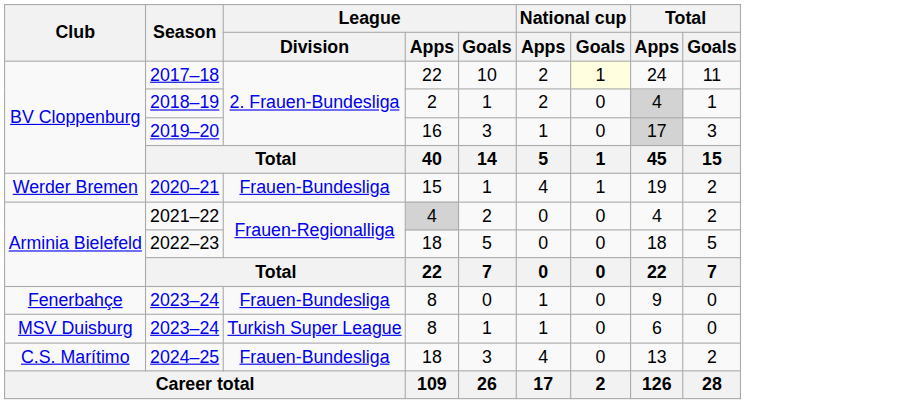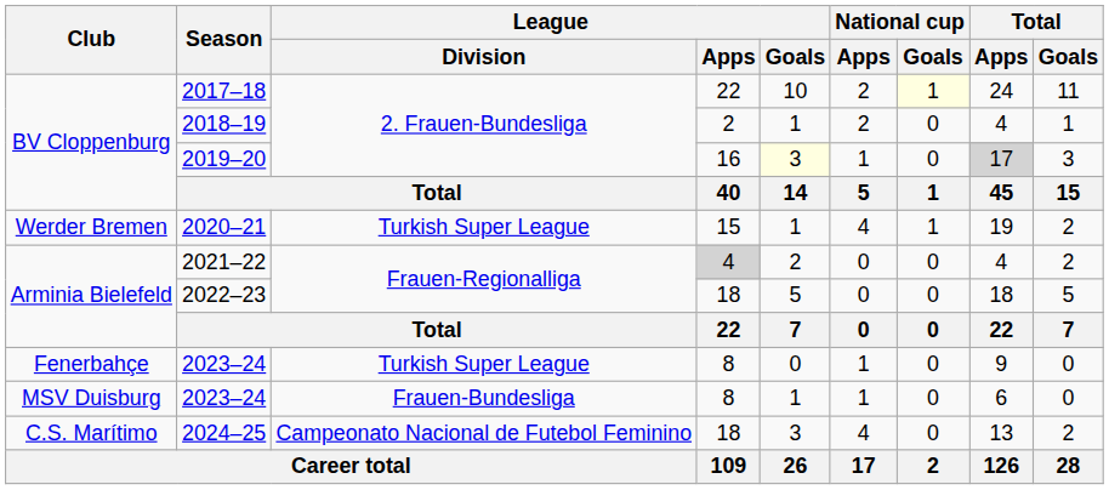 <table class="wikitable" style="text-align:center">
 <tr>
 <th rowspan="2">Club</th>
 <th rowspan="2">Season</th>
 <th colspan="3">League</th>
 <th colspan="2">National cup</th>
 <th colspan="2">Total</th>
 </tr>
 <tr>
 <th>Division</th>
 <th>Apps</th>
 <th>Goals</th>
 <th>Apps</th>
 <th>Goals</th>
 <th>Apps</th>
 <th>Goals</th>
 </tr>
 <tr>
 <td rowspan="4"><a href='#'>BV Cloppenburg</a></td>
 <td><a href='#'>2017–18</a></td>
 <td rowspan="3"><a href='#'>2. Frauen-Bundesliga</a></td>
 <td>22</td>
 <td>10</td>
 <td>2</td>
 <td style="background: lightyellow;">1</td>
 <td>24</td>
 <td>11</td>
 </tr>
 <tr>
 <td><a href='#'>2018–19</a></td>
 <td>2</td>
 <td>1</td>
 <td>2</td>
 <td>0</td>
-<td style="background: lightgrey;">4</td>
+<td>4</td>
 <td>1</td>
 </tr>
 <tr>
 <td><a href='#'>2019–20</a></td>
 <td>16</td>
-<td>3</td>
+<td style="background: lightyellow;">3</td>
 <td>1</td>
 <td>0</td>
 <td style="background: lightgrey;">17</td>
 <td>3</td>
 </tr>
 <tr>
 <th colspan="2">Total</th>
 <th>40</th>
 <th>14</th>
 <th>5</th>
 <th>1</th>
 <th>45</th>
 <th>15</th>
 </tr>
 <tr>
 <td><a href='#'>Werder Bremen</a></td>
 <td><a href='#'>2020–21</a></td>
-<td><a href='#'>Frauen-Bundesliga</a></td>
+<td><a href='#'>Turkish Super League</a></td>
 <td>15</td>
 <td>1</td>
 <td>4</td>
 <td>1</td>
 <td>19</td>
 <td>2</td>
 </tr>
 <tr>
 <td rowspan="3"><a href='#'>Arminia Bielefeld</a></td>
 <td>2021–22</td>
 <td rowspan="2"><a href='#'>Frauen-Regionalliga</a></td>
 <td style="background: lightgrey;">4</td>
 <td>2</td>
 <td>0</td>
 <td>0</td>
 <td>4</td>
 <td>2</td>
 </tr>
 <tr>
 <td>2022–23</td>
 <td>18</td>
 <td>5</td>
 <td>0</td>
 <td>0</td>
 <td>18</td>
 <td>5</td>
 </tr>
 <tr>
 <th colspan="2">Total</th>
 <th>22</th>
 <th>7</th>
 <th>0</th>
 <th>0</th>
 <th>22</th>
 <th>7</th>
 </tr>
 <tr>
 <td><a href='#'>Fenerbahçe</a></td>
 <td><a href='#'>2023–24</a></td>
-<td><a href='#'>Frauen-Bundesliga</a></td>
+<td><a href='#'>Turkish Super League</a></td>
 <td>8</td>
 <td>0</td>
 <td>1</td>
 <td>0</td>
 <td>9</td>
 <td>0</td>
 </tr>
 <tr>
 <td><a href='#'>MSV Duisburg</a></td>
 <td><a href='#'>2023–24</a></td>
-<td><a href='#'>Turkish Super League</a></td>
+<td><a href='#'>Frauen-Bundesliga</a></td>
 <td>8</td>
 <td>1</td>
 <td>1</td>
 <td>0</td>
 <td>6</td>
 <td>0</td>
 </tr>
 <tr>
 <td><a href='#'>C.S. Marítimo</a></td>
 <td><a href='#'>2024–25</a></td>
-<td><a href='#'>Frauen-Bundesliga</a></td>
+<td><a href='#'>Campeonato Nacional de Futebol Feminino</a></td>
 <td>18</td>
 <td>3</td>
 <td>4</td>
 <td>0</td>
 <td>13</td>
 <td>2</td>
 </tr>
 <tr>
 <th colspan="3">Career total</th>
 <th>109</th>
 <th>26</th>
 <th>17</th>
 <th>2</th>
 <th>126</th>
 <th>28</th>
 </tr>
 </table>
